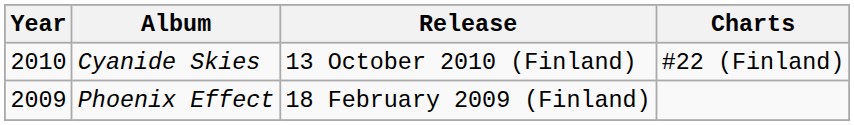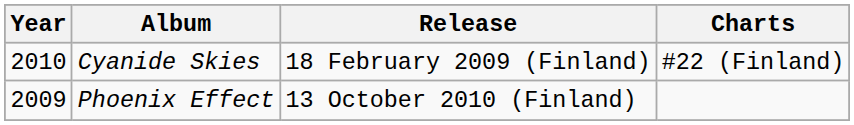 <table class="wikitable">
 <tr>
 <th>Year</th>
 <th>Album</th>
 <th>Release</th>
 <th>Charts</th>
 </tr>
 <tr>
 <td>2010</td>
 <td><em>Cyanide Skies</em></td>
-<td>13 October 2010 (Finland)</td>
+<td>18 February 2009 (Finland)</td>
 <td>#22 (Finland)</td>
 </tr>
 <tr>
 <td>2009</td>
 <td><em>Phoenix Effect</em></td>
-<td>18 February 2009 (Finland)</td>
+<td>13 October 2010 (Finland)</td>
 <td></td>
 </tr>
 </table>
